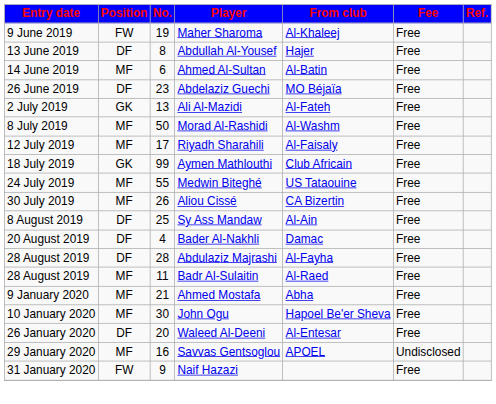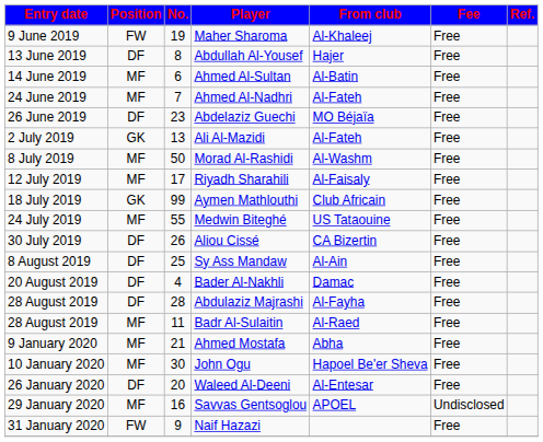 <table class="wikitable sortable">
 <tr>
 <th style="background:blue; color:red;"><strong>Entry date</strong></th>
 <th style="background:blue; color:red;"><strong>Position</strong></th>
 <th style="background:blue; color:red;"><strong>No.</strong></th>
 <th style="background:blue; color:red;"><strong>Player</strong></th>
 <th style="background:blue; color:red;"><strong>From club</strong></th>
 <th style="background:blue; color:red;"><strong>Fee</strong></th>
 <th style="background:blue; color:red;"><strong>Ref.</strong></th>
 </tr>
 <tr>
 <td>9 June 2019</td>
 <td style="text-align:center;">FW</td>
 <td style="text-align:center;">19</td>
 <td style="text-align:left;"> <a href='#'>Maher Sharoma</a></td>
 <td style="text-align:left;"> <a href='#'>Al-Khaleej</a></td>
 <td>Free</td>
 <td></td>
 </tr>
 <tr>
 <td>13 June 2019</td>
 <td style="text-align:center;">DF</td>
 <td style="text-align:center;">8</td>
 <td style="text-align:left;"> <a href='#'>Abdullah Al-Yousef</a></td>
 <td style="text-align:left;"> <a href='#'>Hajer</a></td>
 <td>Free</td>
 <td></td>
 </tr>
 <tr>
 <td>14 June 2019</td>
 <td style="text-align:center;">MF</td>
 <td style="text-align:center;">6</td>
 <td style="text-align:left;"> <a href='#'>Ahmed Al-Sultan</a></td>
 <td style="text-align:left;"> <a href='#'>Al-Batin</a></td>
+<td>Free</td>
+<td></td>
+</tr>
+<tr>
+<td>24 June 2019</td>
+<td style="text-align:center;">MF</td>
+<td style="text-align:center;">7</td>
+<td style="text-align:left;"> <a href='#'>Ahmed Al-Nadhri</a></td>
+<td style="text-align:left;"> <a href='#'>Al-Fateh</a></td>
 <td>Free</td>
 <td></td>
 </tr>
 <tr>
 <td>26 June 2019</td>
 <td style="text-align:center;">DF</td>
 <td style="text-align:center;">23</td>
 <td style="text-align:left;"> <a href='#'>Abdelaziz Guechi</a></td>
 <td style="text-align:left;"> <a href='#'>MO Béjaïa</a></td>
 <td>Free</td>
 <td></td>
 </tr>
 <tr>
 <td>2 July 2019</td>
 <td style="text-align:center;">GK</td>
 <td style="text-align:center;">13</td>
 <td style="text-align:left;"> <a href='#'>Ali Al-Mazidi</a></td>
 <td style="text-align:left;"> <a href='#'>Al-Fateh</a></td>
 <td>Free</td>
 <td></td>
 </tr>
 <tr>
 <td>8 July 2019</td>
 <td style="text-align:center;">MF</td>
 <td style="text-align:center;">50</td>
 <td style="text-align:left;"> <a href='#'>Morad Al-Rashidi</a></td>
 <td style="text-align:left;"> <a href='#'>Al-Washm</a></td>
 <td>Free</td>
 <td></td>
 </tr>
 <tr>
 <td>12 July 2019</td>
 <td style="text-align:center;">MF</td>
 <td style="text-align:center;">17</td>
 <td style="text-align:left;"> <a href='#'>Riyadh Sharahili</a></td>
 <td style="text-align:left;"> <a href='#'>Al-Faisaly</a></td>
 <td>Free</td>
 <td></td>
 </tr>
 <tr>
 <td>18 July 2019</td>
 <td style="text-align:center;">GK</td>
 <td style="text-align:center;">99</td>
 <td style="text-align:left;"> <a href='#'>Aymen Mathlouthi</a></td>
 <td style="text-align:left;"> <a href='#'>Club Africain</a></td>
 <td>Free</td>
 <td></td>
 </tr>
 <tr>
 <td>24 July 2019</td>
 <td style="text-align:center;">MF</td>
 <td style="text-align:center;">55</td>
 <td style="text-align:left;"> <a href='#'>Medwin Biteghé</a></td>
 <td style="text-align:left;"> <a href='#'>US Tataouine</a></td>
 <td>Free</td>
 <td></td>
 </tr>
 <tr>
 <td>30 July 2019</td>
-<td style="text-align:center;">MF</td>
+<td style="text-align:center;">DF</td>
 <td style="text-align:center;">26</td>
 <td style="text-align:left;"> <a href='#'>Aliou Cissé</a></td>
 <td style="text-align:left;"> <a href='#'>CA Bizertin</a></td>
 <td>Free</td>
 <td></td>
 </tr>
 <tr>
 <td>8 August 2019</td>
 <td style="text-align:center;">DF</td>
 <td style="text-align:center;">25</td>
 <td style="text-align:left;"> <a href='#'>Sy Ass Mandaw</a></td>
 <td style="text-align:left;"> <a href='#'>Al-Ain</a></td>
 <td>Free</td>
 <td></td>
 </tr>
 <tr>
 <td>20 August 2019</td>
 <td style="text-align:center;">DF</td>
 <td style="text-align:center;">4</td>
 <td style="text-align:left;"> <a href='#'>Bader Al-Nakhli</a></td>
 <td style="text-align:left;"> <a href='#'>Damac</a></td>
 <td>Free</td>
 <td></td>
 </tr>
 <tr>
 <td>28 August 2019</td>
 <td style="text-align:center;">DF</td>
 <td style="text-align:center;">28</td>
 <td style="text-align:left;"> <a href='#'>Abdulaziz Majrashi</a></td>
 <td style="text-align:left;"> <a href='#'>Al-Fayha</a></td>
 <td>Free</td>
 <td></td>
 </tr>
 <tr>
 <td>28 August 2019</td>
 <td style="text-align:center;">MF</td>
 <td style="text-align:center;">11</td>
 <td style="text-align:left;"> <a href='#'>Badr Al-Sulaitin</a></td>
 <td style="text-align:left;"> <a href='#'>Al-Raed</a></td>
 <td>Free</td>
 <td></td>
 </tr>
 <tr>
 <td>9 January 2020</td>
 <td style="text-align:center;">MF</td>
 <td style="text-align:center;">21</td>
 <td style="text-align:left;"> <a href='#'>Ahmed Mostafa</a></td>
 <td style="text-align:left;"> <a href='#'>Abha</a></td>
 <td>Free</td>
 <td></td>
 </tr>
 <tr>
 <td>10 January 2020</td>
 <td style="text-align:center;">MF</td>
 <td style="text-align:center;">30</td>
 <td style="text-align:left;"> <a href='#'>John Ogu</a></td>
 <td style="text-align:left;"> <a href='#'>Hapoel Be'er Sheva</a></td>
 <td>Free</td>
 <td></td>
 </tr>
 <tr>
 <td>26 January 2020</td>
 <td style="text-align:center;">DF</td>
 <td style="text-align:center;">20</td>
 <td style="text-align:left;"> <a href='#'>Waleed Al-Deeni</a></td>
 <td style="text-align:left;"> <a href='#'>Al-Entesar</a></td>
 <td>Free</td>
 <td></td>
 </tr>
 <tr>
 <td>29 January 2020</td>
 <td style="text-align:center;">MF</td>
 <td style="text-align:center;">16</td>
 <td style="text-align:left;"> <a href='#'>Savvas Gentsoglou</a></td>
 <td style="text-align:left;"> <a href='#'>APOEL</a></td>
 <td>Undisclosed</td>
 <td></td>
 </tr>
 <tr>
 <td>31 January 2020</td>
 <td style="text-align:center;">FW</td>
 <td style="text-align:center;">9</td>
 <td style="text-align:left;"> <a href='#'>Naif Hazazi</a></td>
 <td style="text-align:left;"></td>
 <td>Free</td>
 <td></td>
 </tr>
 <tr>
 </tr>
 </table>
